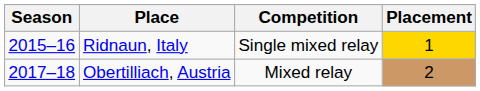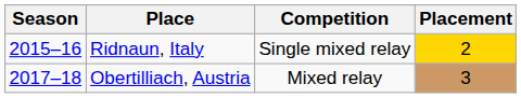 <table class="wikitable sortable" style="text-align: center;">
 <tr>
 <th>Season</th>
 <th>Place</th>
 <th>Competition</th>
 <th>Placement</th>
 </tr>
 <tr>
 <td><a href='#'>2015–16</a></td>
 <td align="left"> <a href='#'>Ridnaun</a>, <a href='#'>Italy</a></td>
 <td>Single mixed relay</td>
-<td bgcolor=gold>1</td>
+<td bgcolor=gold>2</td>
 </tr>
 <tr>
 <td><a href='#'>2017–18</a></td>
 <td align="left"> <a href='#'>Obertilliach</a>, <a href='#'>Austria</a></td>
 <td>Mixed relay</td>
-<td bgcolor="cc9966">2</td>
+<td bgcolor="cc9966">3</td>
 </tr>
 </table>
